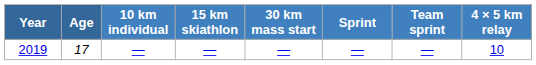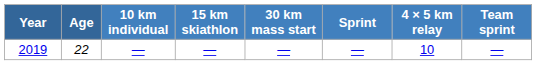 <table class="wikitable" style="font-size:95%; text-align:center; border:grey solid 1px; border-collapse:collapse; background:#ffffff;">
 <tr>
 <th style="background-color:#369; color:white; width:60px;"> Year </th>
 <th style="background-color:#369; color:white; width:40px;"> Age </th>
 <th style="background-color:#4180be; color:white; width:75px;"> 10 km <br> individual </th>
 <th style="background-color:#4180be; color:white; width:75px;"> 15 km <br> skiathlon </th>
 <th style="background-color:#4180be; color:white; width:75px;"> 30 km <br> mass start </th>
 <th style="background-color:#4180be; color:white; width:75px;"> Sprint </th>
+<th style="background-color:#4180be; color:white; width:75px;"> 4 × 5 km <br> relay </th>
 <th style="background-color:#4180be; color:white; width:75px;"> Team <br> sprint </th>
-<th style="background-color:#4180be; color:white; width:75px;"> 4 × 5 km <br> relay </th>
 </tr>
 <tr>
 <td><a href='#'>2019</a></td>
-<td><em>17</em></td>
-<td><a href='#'>—</a></td>
+<td><em>22</em></td>
 <td><a href='#'>—</a></td>
 <td><a href='#'>—</a></td>
 <td><a href='#'>—</a></td>
 <td><a href='#'>—</a></td>
 <td><a href='#'>10</a></td>
+<td><a href='#'>—</a></td>
 </tr>
 </table>
